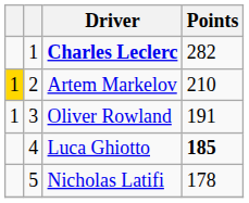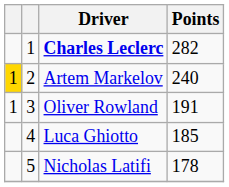 <table class="wikitable" style="font-size: 85%;">
 <tr>
 <th></th>
 <th></th>
 <th>Driver</th>
 <th>Points</th>
 </tr>
 <tr>
 <td></td>
 <td align="center">1</td>
 <td> <strong><a href='#'>Charles Leclerc</a></strong></td>
 <td>282</td>
 </tr>
 <tr>
 <td style="background: gold;"> 1</td>
 <td align="center">2</td>
 <td> <a href='#'>Artem Markelov</a></td>
-<td>210</td>
+<td>240</td>
 </tr>
 <tr>
 <td> 1</td>
 <td align="center">3</td>
 <td> <a href='#'>Oliver Rowland</a></td>
 <td>191</td>
 </tr>
 <tr>
 <td></td>
 <td align="center">4</td>
 <td> <a href='#'>Luca Ghiotto</a></td>
-<td><strong>185</strong></td>
+<td>185</td>
 </tr>
 <tr>
 <td></td>
 <td align="center">5</td>
 <td> <a href='#'>Nicholas Latifi</a></td>
 <td>178</td>
 </tr>
 <tr>
 </tr>
 </table>
